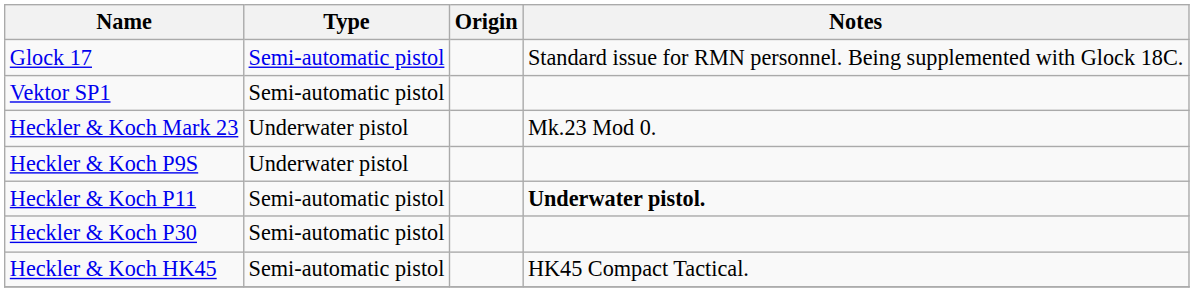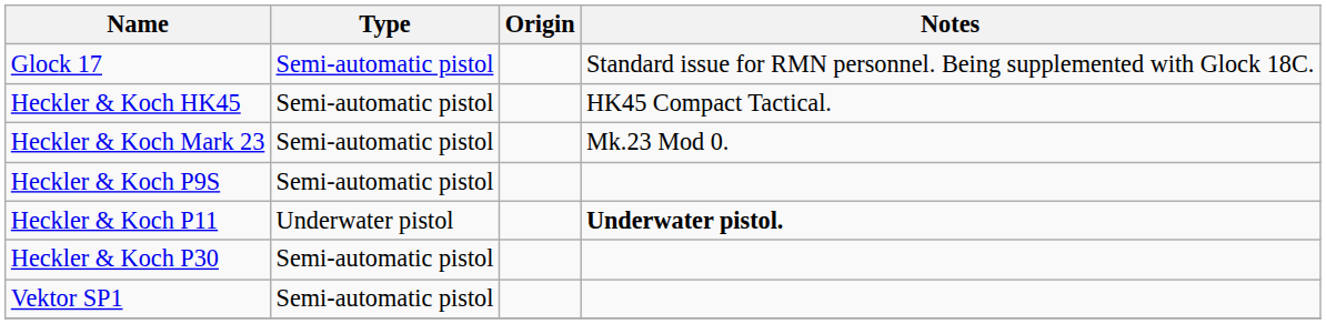 <table class="wikitable" ; text-align:"center;">
 <tr>
 <th>Name</th>
 <th>Type</th>
 <th>Origin</th>
 <th>Notes</th>
 </tr>
 <tr>
 <td><a href='#'>Glock 17</a></td>
 <td><a href='#'>Semi-automatic pistol</a></td>
 <td></td>
 <td>Standard issue for RMN personnel. Being supplemented with Glock 18C.</td>
 </tr>
 <tr>
-<td><a href='#'>Vektor SP1</a></td>
+<td><a href='#'>Heckler & Koch HK45</a></td>
+<td>Semi-automatic pistol</td>
+<td></td>
+<td>HK45 Compact Tactical.</td>
+</tr>
+<tr>
+<td><a href='#'>Heckler & Koch Mark 23</a></td>
+<td>Semi-automatic pistol</td>
+<td></td>
+<td>Mk.23 Mod 0.</td>
+</tr>
+<tr>
+<td><a href='#'>Heckler & Koch P9S</a></td>
 <td>Semi-automatic pistol</td>
 <td></td>
 <td></td>
 </tr>
 <tr>
-<td><a href='#'>Heckler & Koch Mark 23</a></td>
+<td><a href='#'>Heckler & Koch P11</a></td>
 <td>Underwater pistol</td>
-<td></td>
-<td>Mk.23 Mod 0.</td>
-</tr>
-<tr>
-<td><a href='#'>Heckler & Koch P9S</a></td>
-<td>Underwater pistol</td>
-<td></td>
-<td></td>
-</tr>
-<tr>
-<td><a href='#'>Heckler & Koch P11</a></td>
-<td>Semi-automatic pistol</td>
 <td></td>
 <td><strong>Underwater pistol.</strong></td>
 </tr>
 <tr>
 <td><a href='#'>Heckler & Koch P30</a></td>
 <td>Semi-automatic pistol</td>
 <td></td>
 <td></td>
 </tr>
 <tr>
-<td><a href='#'>Heckler & Koch HK45</a></td>
+<td><a href='#'>Vektor SP1</a></td>
 <td>Semi-automatic pistol</td>
 <td></td>
-<td>HK45 Compact Tactical.</td>
+<td></td>
 </tr>
 <tr>
 </tr>
 </table>
